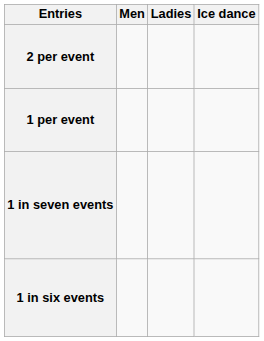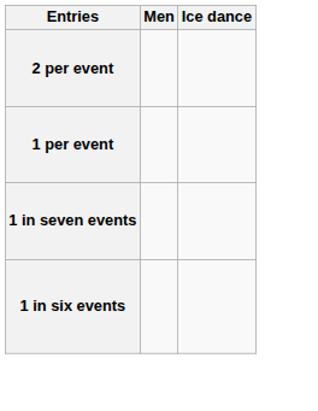 <table class="wikitable">
 <tr>
 <th>Entries</th>
 <th>Men</th>
-<th>Ladies</th>
 <th>Ice dance</th>
 </tr>
 <tr>
 <th>2 per event</th>
 <td> <br>  <br>  <br>  <br> </td>
 <td> <br>  <br>  <br>  <br> </td>
-<td> <br>  <br>  <br>  <br> </td>
 </tr>
 <tr>
 <th>1 per event</th>
-<td> <br>  <br>  <br>  <br> </td>
 <td> <br>  <br>  <br>  <br> </td>
 <td></td>
 </tr>
 <tr>
 <th>1 in seven events</th>
 <td> <br>  <br>  <br>  <br> </td>
-<td> <br>  <br>  <br>  <br>  <br>  <br>  <br> </td>
 <td></td>
 </tr>
 <tr>
 <th>1 in six events</th>
 <td> <br>  <br>  <br>  <br>  <br> </td>
-<td> <br>  <br>  <br> </td>
 <td></td>
 </tr>
 </table>
